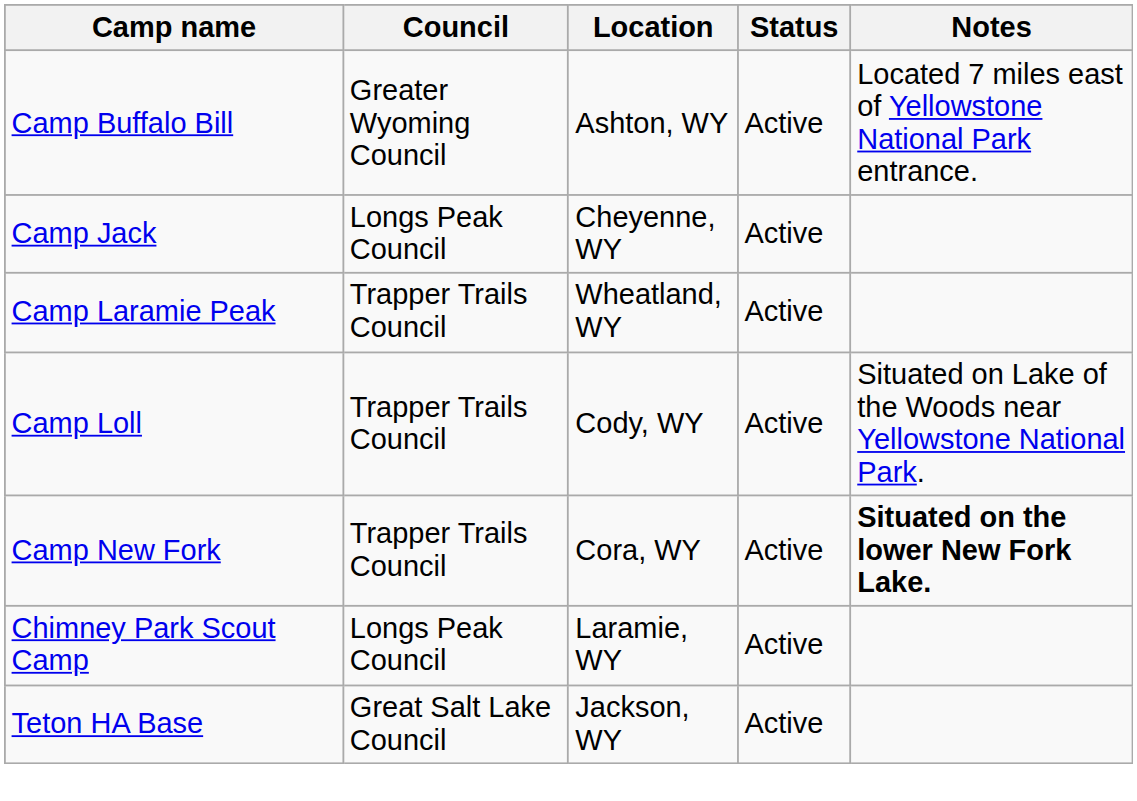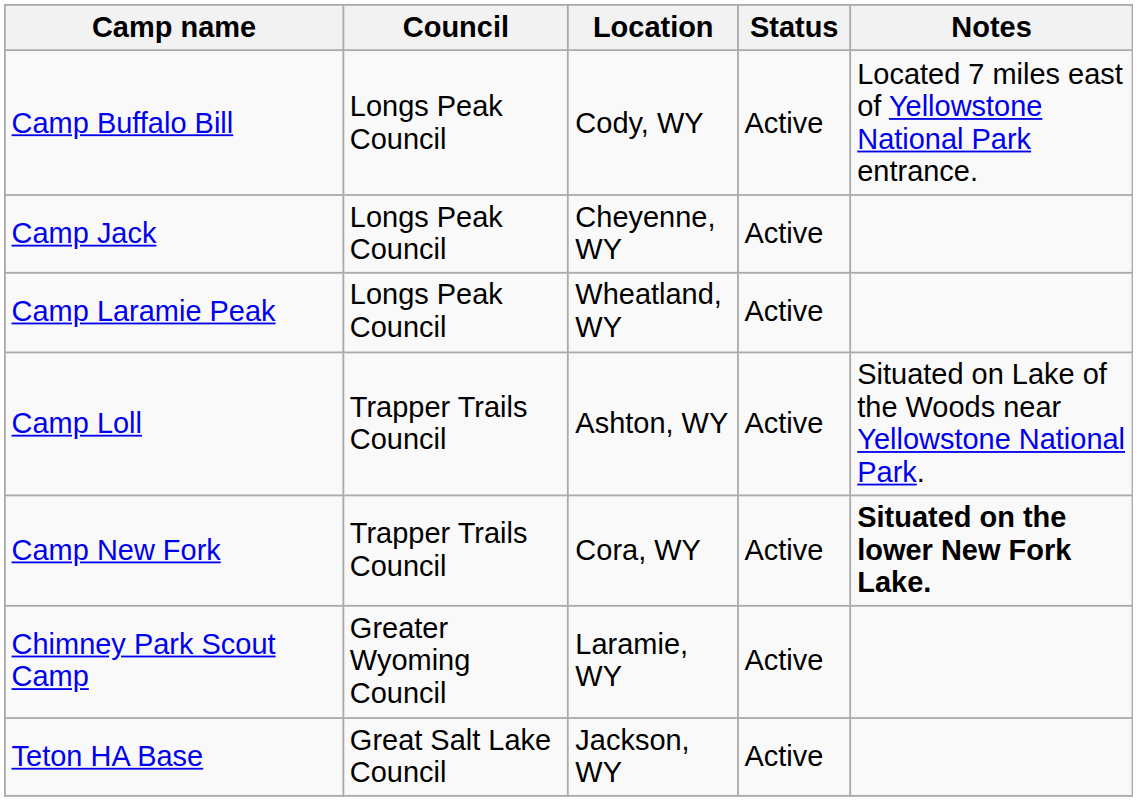 <table class="wikitable sortable" border="1" width="100%">
 <tr>
 <th scope="col" width="30%">Camp name</th>
 <th scope="col" width="20%">Council</th>
 <th scope="col" width="15%">Location</th>
 <th scope="col" width="10%">Status</th>
 <th scope="col" width="25%"  class="unsortable">Notes</th>
 </tr>
 <tr>
 <td><a href='#'>Camp Buffalo Bill</a></td>
-<td>Greater Wyoming Council</td>
-<td>Ashton, WY</td>
+<td>Longs Peak Council</td>
+<td>Cody, WY</td>
 <td>Active</td>
 <td>Located 7 miles east of <a href='#'>Yellowstone National Park</a> entrance.</td>
 </tr>
 <tr>
 <td><a href='#'>Camp Jack</a></td>
 <td>Longs Peak Council</td>
 <td>Cheyenne, WY</td>
 <td>Active</td>
 <td></td>
 </tr>
 <tr>
 <td><a href='#'>Camp Laramie Peak</a></td>
-<td>Trapper Trails Council</td>
+<td>Longs Peak Council</td>
 <td>Wheatland, WY</td>
 <td>Active</td>
 <td></td>
 </tr>
 <tr>
 <td><a href='#'>Camp Loll</a></td>
 <td>Trapper Trails Council</td>
-<td>Cody, WY</td>
+<td>Ashton, WY</td>
 <td>Active</td>
 <td>Situated on Lake of the Woods near <a href='#'>Yellowstone National Park</a>.</td>
 </tr>
 <tr>
 <td><a href='#'>Camp New Fork</a></td>
 <td>Trapper Trails Council</td>
 <td>Cora, WY</td>
 <td>Active</td>
 <td><strong>Situated on the lower New Fork Lake.</strong></td>
 </tr>
 <tr>
 <td><a href='#'>Chimney Park Scout Camp</a></td>
-<td>Longs Peak Council</td>
+<td>Greater Wyoming Council</td>
 <td>Laramie, WY</td>
 <td>Active</td>
 <td></td>
 </tr>
 <tr>
 <td><a href='#'>Teton HA Base</a></td>
 <td>Great Salt Lake Council</td>
 <td>Jackson, WY</td>
 <td>Active</td>
 <td></td>
 </tr>
 </table>
